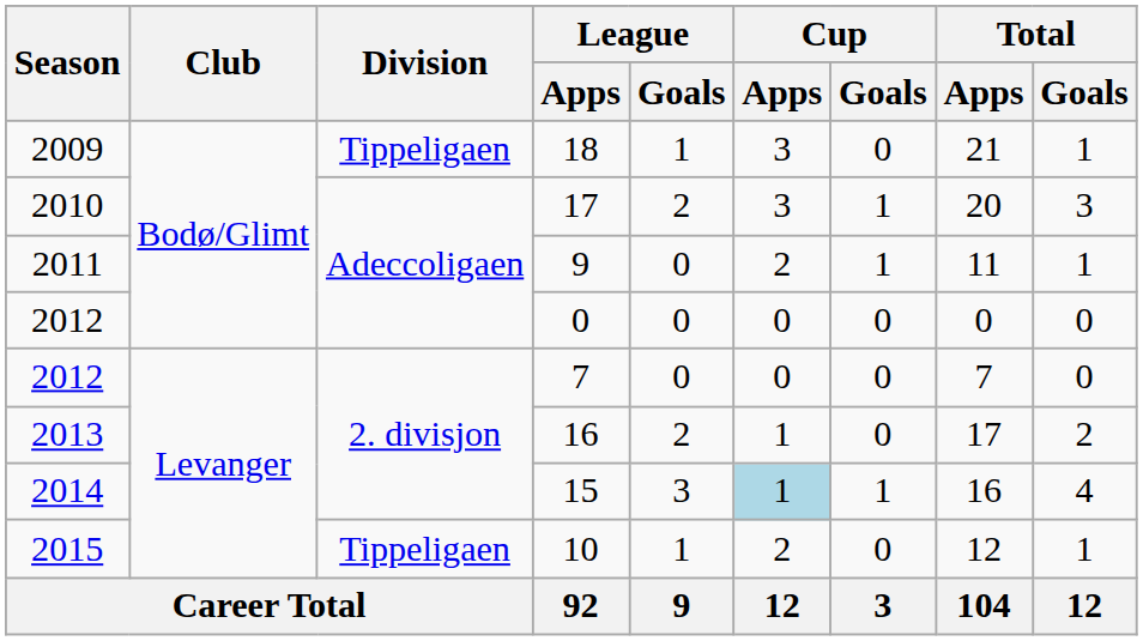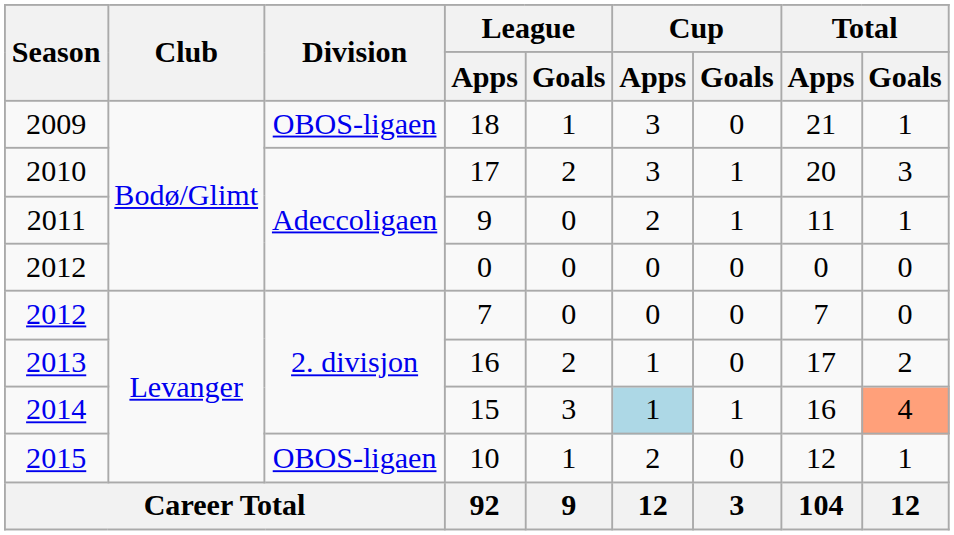 <table class="wikitable" style="text-align: center;">
 <tr>
 <th rowspan="2">Season</th>
 <th rowspan="2">Club</th>
 <th rowspan="2">Division</th>
 <th colspan="2">League</th>
 <th colspan="2">Cup</th>
 <th colspan="2">Total</th>
 </tr>
 <tr>
 <th>Apps</th>
 <th>Goals</th>
 <th>Apps</th>
 <th>Goals</th>
 <th>Apps</th>
 <th>Goals</th>
 </tr>
 <tr>
 <td>2009</td>
 <td rowspan="4" valign="center"><a href='#'>Bodø/Glimt</a></td>
-<td><a href='#'>Tippeligaen</a></td>
+<td rowspan="1" valign="center"><a href='#'>OBOS-ligaen</a></td>
 <td>18</td>
 <td>1</td>
 <td>3</td>
 <td>0</td>
 <td>21</td>
 <td>1</td>
 </tr>
 <tr>
 <td>2010</td>
 <td rowspan="3" valign="center"><a href='#'>Adeccoligaen</a></td>
 <td>17</td>
 <td>2</td>
 <td>3</td>
 <td>1</td>
 <td>20</td>
 <td>3</td>
 </tr>
 <tr>
 <td>2011</td>
 <td>9</td>
 <td>0</td>
 <td>2</td>
 <td>1</td>
 <td>11</td>
 <td>1</td>
 </tr>
 <tr>
 <td>2012</td>
 <td>0</td>
 <td>0</td>
 <td>0</td>
 <td>0</td>
 <td>0</td>
 <td>0</td>
 </tr>
 <tr>
 <td><a href='#'>2012</a></td>
 <td rowspan="4" valign="center"><a href='#'>Levanger</a></td>
 <td rowspan="3" valign="center"><a href='#'>2. divisjon</a></td>
 <td>7</td>
 <td>0</td>
 <td>0</td>
 <td>0</td>
 <td>7</td>
 <td>0</td>
 </tr>
 <tr>
 <td><a href='#'>2013</a></td>
 <td>16</td>
 <td>2</td>
 <td>1</td>
 <td>0</td>
 <td>17</td>
 <td>2</td>
 </tr>
 <tr>
 <td><a href='#'>2014</a></td>
 <td>15</td>
 <td>3</td>
 <td style="background: lightblue;">1</td>
 <td>1</td>
 <td>16</td>
-<td>4</td>
+<td style="background: lightsalmon;">4</td>
 </tr>
 <tr>
 <td><a href='#'>2015</a></td>
-<td><a href='#'>Tippeligaen</a></td>
+<td rowspan="1" valign="center"><a href='#'>OBOS-ligaen</a></td>
 <td>10</td>
 <td>1</td>
 <td>2</td>
 <td>0</td>
 <td>12</td>
 <td>1</td>
 </tr>
 <tr>
 <th colspan="3">Career Total</th>
 <th>92</th>
 <th>9</th>
 <th>12</th>
 <th>3</th>
 <th>104</th>
 <th>12</th>
 </tr>
 </table>
